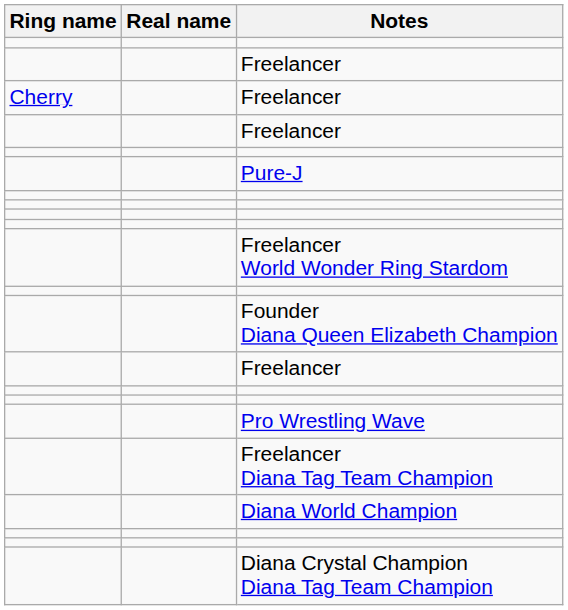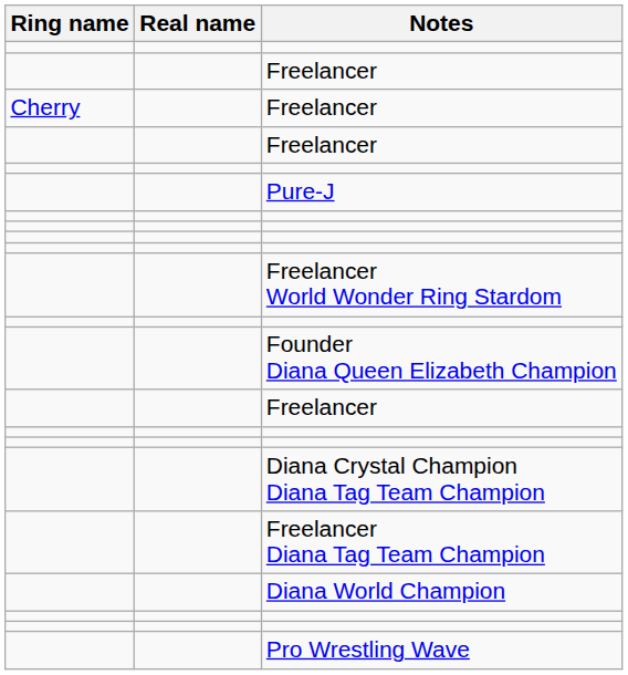 <table class="wikitable sortable" align="left center">
 <tr>
 <th>Ring name</th>
 <th>Real name</th>
 <th>Notes</th>
 </tr>
 <tr>
 <td></td>
 <td></td>
 <td></td>
 </tr>
 <tr>
 <td></td>
 <td></td>
 <td>Freelancer</td>
 </tr>
 <tr>
 <td><a href='#'>Cherry</a></td>
 <td></td>
 <td>Freelancer</td>
 </tr>
 <tr>
 <td></td>
 <td></td>
 <td>Freelancer</td>
 </tr>
 <tr>
 <td></td>
 <td></td>
 <td></td>
 </tr>
 <tr>
 <td></td>
 <td></td>
 <td><a href='#'>Pure-J</a></td>
 </tr>
 <tr>
 <td></td>
 <td></td>
 <td></td>
 </tr>
 <tr>
 <td></td>
 <td></td>
 <td></td>
 </tr>
 <tr>
 <td></td>
 <td></td>
 <td></td>
 </tr>
 <tr>
 <td></td>
 <td></td>
 <td></td>
 </tr>
 <tr>
 <td></td>
 <td></td>
 <td>Freelancer<br><a href='#'>World Wonder Ring Stardom</a></td>
 </tr>
 <tr>
 <td></td>
 <td></td>
 <td></td>
 </tr>
 <tr>
 <td></td>
 <td></td>
 <td>Founder<br><a href='#'>Diana Queen Elizabeth Champion</a></td>
 </tr>
 <tr>
 <td></td>
 <td></td>
 <td>Freelancer</td>
 </tr>
 <tr>
 <td></td>
 <td></td>
 <td></td>
 </tr>
 <tr>
 <td></td>
 <td></td>
 <td></td>
 </tr>
 <tr>
 <td></td>
 <td></td>
-<td><a href='#'>Pro Wrestling Wave</a></td>
+<td>Diana Crystal Champion<br><a href='#'>Diana Tag Team Champion</a></td>
 </tr>
 <tr>
 <td></td>
 <td></td>
 <td>Freelancer<br><a href='#'>Diana Tag Team Champion</a></td>
 </tr>
 <tr>
 <td></td>
 <td></td>
 <td><a href='#'>Diana World Champion</a></td>
 </tr>
 <tr>
 <td></td>
 <td></td>
 <td></td>
 </tr>
 <tr>
 <td></td>
 <td></td>
 <td></td>
 </tr>
 <tr>
 <td></td>
 <td></td>
-<td>Diana Crystal Champion<br><a href='#'>Diana Tag Team Champion</a></td>
+<td><a href='#'>Pro Wrestling Wave</a></td>
 </tr>
 </table>
